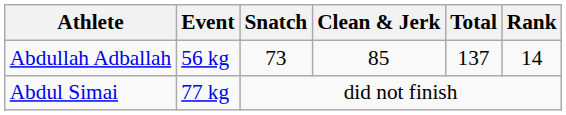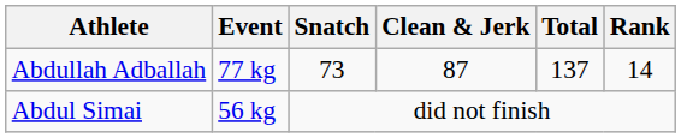 <table class="wikitable" style="font-size:90%;text-align:center">
 <tr>
 <th>Athlete</th>
 <th>Event</th>
 <th>Snatch</th>
 <th>Clean & Jerk</th>
 <th>Total</th>
 <th>Rank</th>
 </tr>
 <tr align=center>
 <td align=left><a href='#'>Abdullah Adballah</a></td>
-<td align=left><a href='#'>56 kg</a></td>
+<td align=left><a href='#'>77 kg</a></td>
 <td>73</td>
-<td>85</td>
+<td>87</td>
 <td>137</td>
 <td>14</td>
 </tr>
 <tr align=center>
 <td align=left><a href='#'>Abdul Simai</a></td>
-<td align=left><a href='#'>77 kg</a></td>
+<td align=left><a href='#'>56 kg</a></td>
 <td colspan=4>did not finish</td>
 </tr>
 </table>
